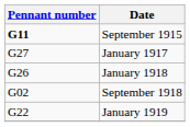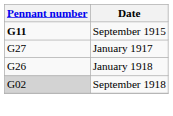 <table class="wikitable" style="text-align:left">
 <tr>
 <th><a href='#'>Pennant number</a></th>
 <th>Date</th>
 </tr>
 <tr>
 <td><strong>G11</strong></td>
 <td>September 1915</td>
 </tr>
 <tr>
 <td>G27</td>
 <td>January 1917</td>
 </tr>
 <tr>
 <td>G26</td>
 <td>January 1918</td>
 </tr>
 <tr>
-<td>G02</td>
+<td style="background: lightgrey;">G02</td>
 <td>September 1918</td>
-</tr>
-<tr>
-<td>G22</td>
-<td>January 1919</td>
 </tr>
 <tr>
 </tr>
 </table>
